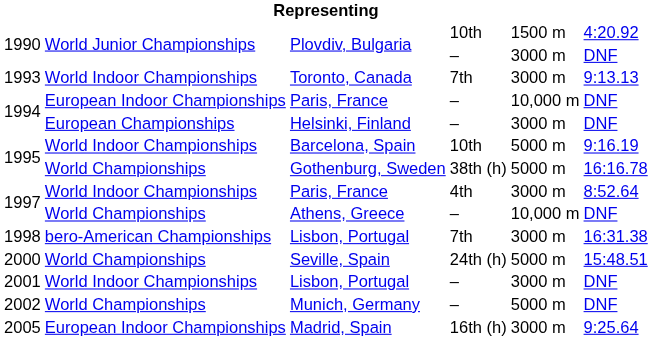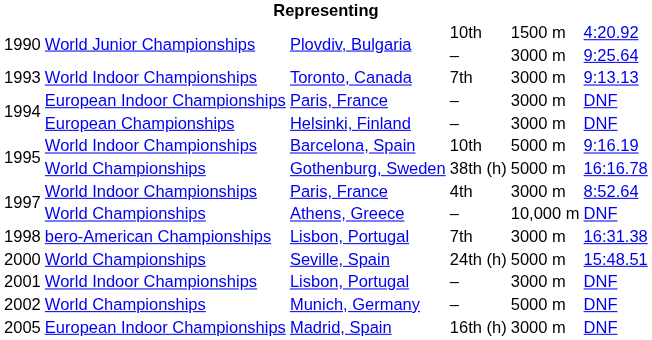 <table>
 <tr>
 <th colspan="6">Representing </th>
 </tr>
 <tr>
 <td rowspan=2>1990</td>
 <td rowspan=2><a href='#'>World Junior Championships</a></td>
 <td rowspan=2><a href='#'>Plovdiv, Bulgaria</a></td>
 <td>10th</td>
 <td>1500 m</td>
 <td><a href='#'>4:20.92</a></td>
 </tr>
 <tr>
 <td>–</td>
 <td>3000 m</td>
-<td><a href='#'>DNF</a></td>
+<td><a href='#'>9:25.64</a></td>
 </tr>
 <tr>
 <td>1993</td>
 <td><a href='#'>World Indoor Championships</a></td>
 <td><a href='#'>Toronto, Canada</a></td>
 <td>7th</td>
 <td>3000 m</td>
 <td><a href='#'>9:13.13</a></td>
 </tr>
 <tr>
 <td rowspan=2>1994</td>
 <td><a href='#'>European Indoor Championships</a></td>
 <td><a href='#'>Paris, France</a></td>
 <td>–</td>
-<td>10,000 m</td>
+<td>3000 m</td>
 <td><a href='#'>DNF</a></td>
 </tr>
 <tr>
 <td><a href='#'>European Championships</a></td>
 <td><a href='#'>Helsinki, Finland</a></td>
 <td>–</td>
 <td>3000 m</td>
 <td><a href='#'>DNF</a></td>
 </tr>
 <tr>
 <td rowspan=2>1995</td>
 <td><a href='#'>World Indoor Championships</a></td>
 <td><a href='#'>Barcelona, Spain</a></td>
 <td>10th</td>
 <td>5000 m</td>
 <td><a href='#'>9:16.19</a></td>
 </tr>
 <tr>
 <td><a href='#'>World Championships</a></td>
 <td><a href='#'>Gothenburg, Sweden</a></td>
 <td>38th (h)</td>
 <td>5000 m</td>
 <td><a href='#'>16:16.78</a></td>
 </tr>
 <tr>
 <td rowspan=2>1997</td>
 <td><a href='#'>World Indoor Championships</a></td>
 <td><a href='#'>Paris, France</a></td>
 <td>4th</td>
 <td>3000 m</td>
 <td><a href='#'>8:52.64</a></td>
 </tr>
 <tr>
 <td><a href='#'>World Championships</a></td>
 <td><a href='#'>Athens, Greece</a></td>
 <td>–</td>
 <td>10,000 m</td>
 <td><a href='#'>DNF</a></td>
 </tr>
 <tr>
 <td>1998</td>
 <td><a href='#'>bero-American Championships</a></td>
 <td><a href='#'>Lisbon, Portugal</a></td>
 <td>7th</td>
 <td>3000 m</td>
 <td><a href='#'>16:31.38</a></td>
 </tr>
 <tr>
 <td>2000</td>
 <td><a href='#'>World Championships</a></td>
 <td><a href='#'>Seville, Spain</a></td>
 <td>24th (h)</td>
 <td>5000 m</td>
 <td><a href='#'>15:48.51</a></td>
 </tr>
 <tr>
 <td>2001</td>
 <td><a href='#'>World Indoor Championships</a></td>
 <td><a href='#'>Lisbon, Portugal</a></td>
 <td>–</td>
 <td>3000 m</td>
 <td><a href='#'>DNF</a></td>
 </tr>
 <tr>
 <td>2002</td>
 <td><a href='#'>World Championships</a></td>
 <td><a href='#'>Munich, Germany</a></td>
 <td>–</td>
 <td>5000 m</td>
 <td><a href='#'>DNF</a></td>
 </tr>
 <tr>
 <td>2005</td>
 <td><a href='#'>European Indoor Championships</a></td>
 <td><a href='#'>Madrid, Spain</a></td>
 <td>16th (h)</td>
 <td>3000 m</td>
-<td><a href='#'>9:25.64</a></td>
+<td><a href='#'>DNF</a></td>
 </tr>
 </table>
